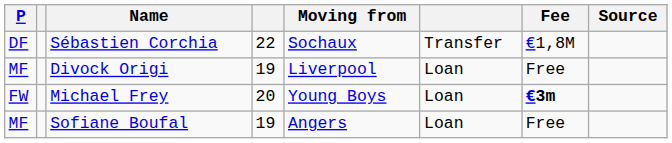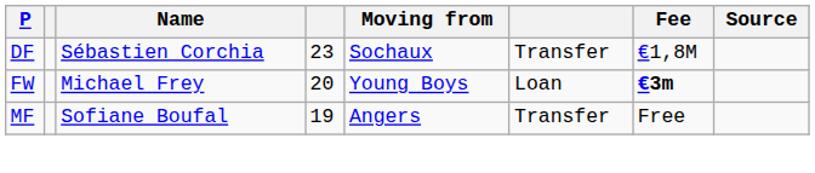 <table class="wikitable sortable" style="width:80%; text-align:center; font-size:95%; text-align:left;">
 <tr>
 <th><a href='#'>P</a></th>
 <th></th>
 <th>Name</th>
 <th></th>
 <th>Moving from</th>
 <th></th>
 <th>Fee</th>
 <th>Source</th>
 </tr>
 <tr>
 <td><a href='#'>DF</a></td>
 <td style="text-align:center;"></td>
 <td style="text-align:left;"><a href='#'>Sébastien Corchia</a></td>
-<td>22</td>
+<td>23</td>
 <td style="text-align:left;"><a href='#'>Sochaux</a></td>
 <td>Transfer</td>
 <td><a href='#'>€</a>1,8M</td>
-<td></td>
-</tr>
-<tr>
-<td><a href='#'>MF</a></td>
-<td style="text-align:center;"></td>
-<td style="text-align:left;"><a href='#'>Divock Origi</a></td>
-<td>19</td>
-<td style="text-align:left;"><a href='#'>Liverpool</a> </td>
-<td>Loan</td>
-<td>Free</td>
 <td></td>
 </tr>
 <tr>
 <td><a href='#'>FW</a></td>
 <td style="text-align:center;"></td>
 <td style="text-align:left;"><a href='#'>Michael Frey</a></td>
 <td>20</td>
 <td style="text-align:left;"><a href='#'>Young Boys</a> </td>
 <td>Loan</td>
 <td><strong><a href='#'>€</a>3m</strong></td>
 <td></td>
 </tr>
 <tr>
 <td><a href='#'>MF</a></td>
 <td style="text-align:center;"></td>
 <td style="text-align:left;"><a href='#'>Sofiane Boufal</a></td>
 <td>19</td>
 <td style="text-align:left;"><a href='#'>Angers</a> </td>
-<td>Loan</td>
+<td>Transfer</td>
 <td>Free</td>
 <td></td>
 </tr>
 </table>
